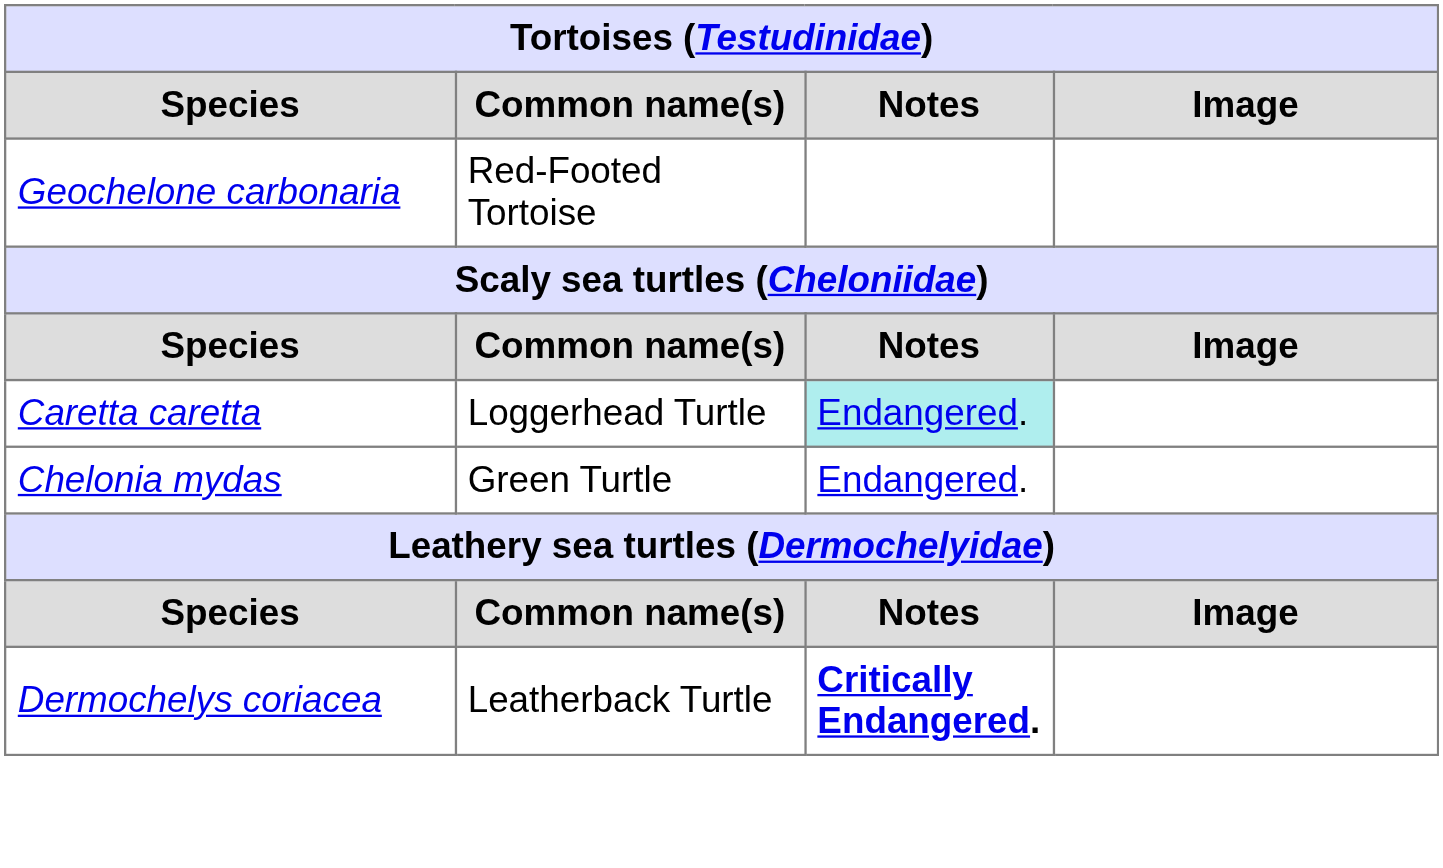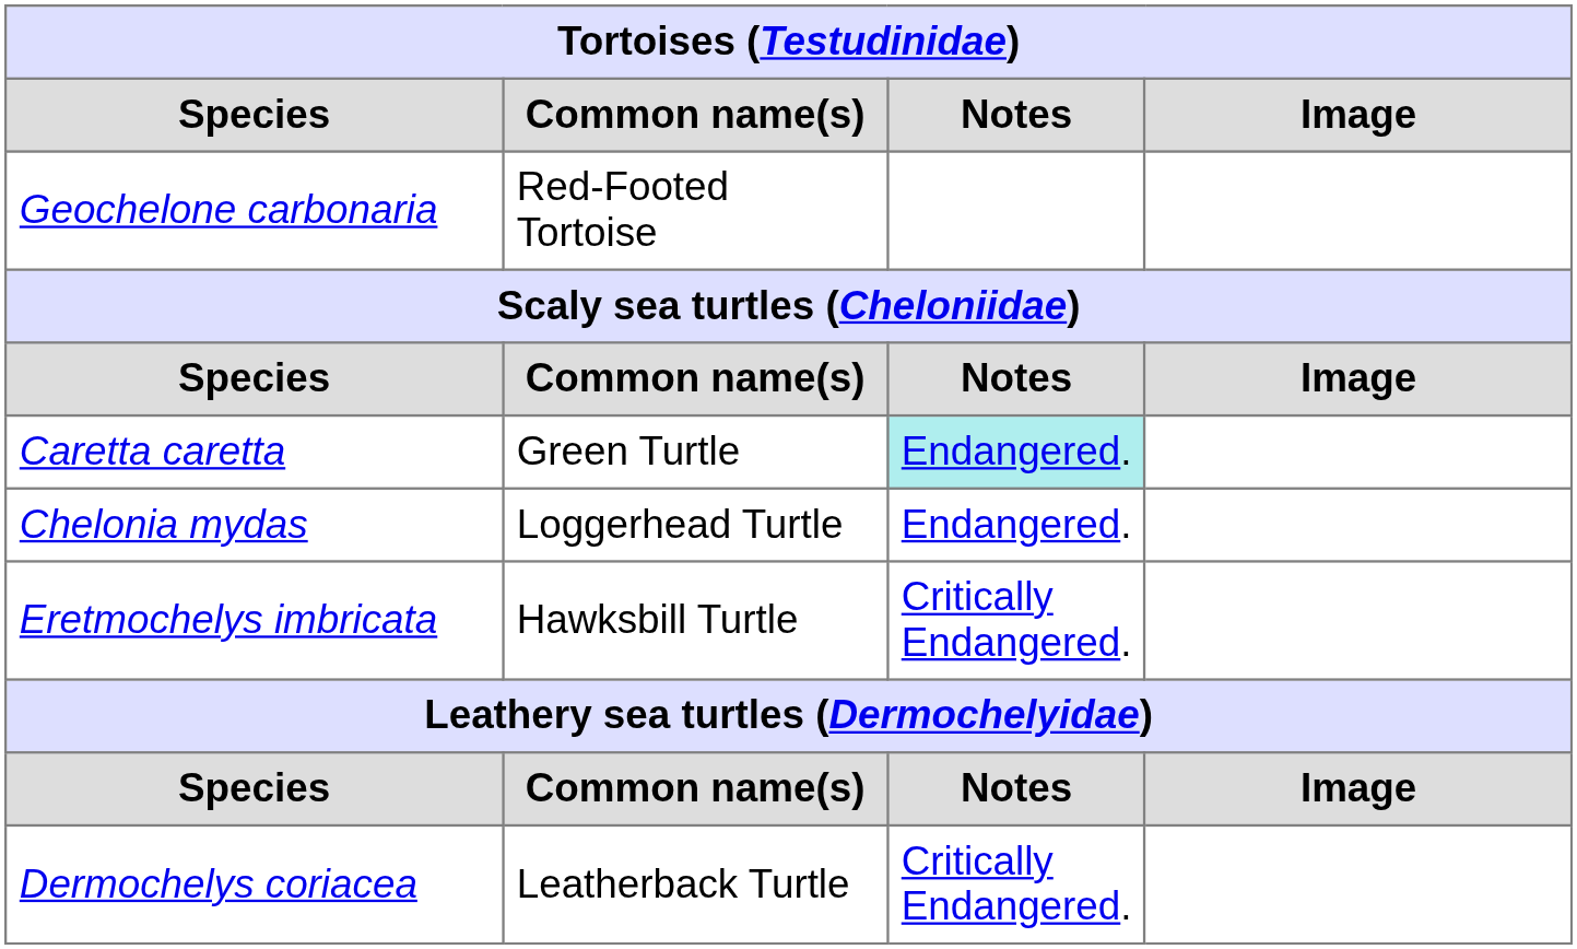 <table border=1 style="border-collapse:collapse;" cellpadding=5 width=100%>
 <tr>
 <th colspan=4 bgcolor=#DDDFFF>Tortoises (<em><a href='#'>Testudinidae</a></em>)</th>
 </tr>
 <tr bgcolor=#DDDDDD align=center>
 <th width=200px>Species</th>
 <th width=150px>Common name(s)</th>
 <th>Notes</th>
 <th width=175px>Image</th>
 </tr>
 <tr>
 <td><em><a href='#'>Geochelone carbonaria</a></em></td>
 <td>Red-Footed Tortoise</td>
 <td></td>
 <td></td>
 </tr>
 <tr>
 <th colspan=4 bgcolor=#DDDFFF>Scaly sea turtles (<em><a href='#'>Cheloniidae</a></em>)</th>
 </tr>
 <tr bgcolor=#DDDDDD align=center>
 <th width=200px>Species</th>
 <th width=150px>Common name(s)</th>
 <th>Notes</th>
 <th width=175px>Image</th>
 </tr>
 <tr>
 <td><em><a href='#'>Caretta caretta</a></em></td>
-<td>Loggerhead Turtle</td>
+<td>Green Turtle</td>
 <td style="background: paleturquoise;"><a href='#'>Endangered</a>.</td>
 <td></td>
 </tr>
 <tr>
 <td><em><a href='#'>Chelonia mydas</a></em></td>
-<td>Green Turtle</td>
+<td>Loggerhead Turtle</td>
 <td><a href='#'>Endangered</a>.</td>
+<td></td>
+</tr>
+<tr>
+<td><em><a href='#'>Eretmochelys imbricata</a></em></td>
+<td>Hawksbill Turtle</td>
+<td><a href='#'>Critically Endangered</a>.</td>
 <td></td>
 </tr>
 <tr>
 <th colspan=4 bgcolor=#DDDFFF>Leathery sea turtles (<em><a href='#'>Dermochelyidae</a></em>)</th>
 </tr>
 <tr bgcolor=#DDDDDD align=center>
 <th width=200px>Species</th>
 <th width=150px>Common name(s)</th>
 <th>Notes</th>
 <th width=175px>Image</th>
 </tr>
 <tr>
 <td><em><a href='#'>Dermochelys coriacea</a></em></td>
 <td>Leatherback Turtle</td>
-<td><strong><a href='#'>Critically Endangered</a>.</strong></td>
+<td><a href='#'>Critically Endangered</a>.</td>
 <td></td>
 </tr>
 </table>
